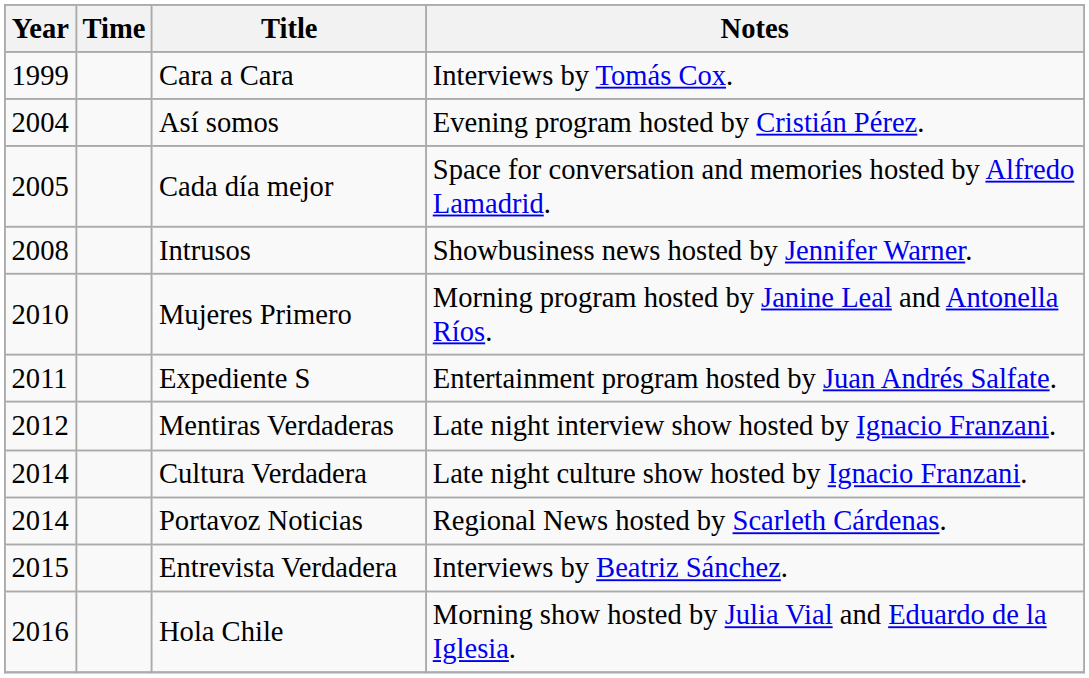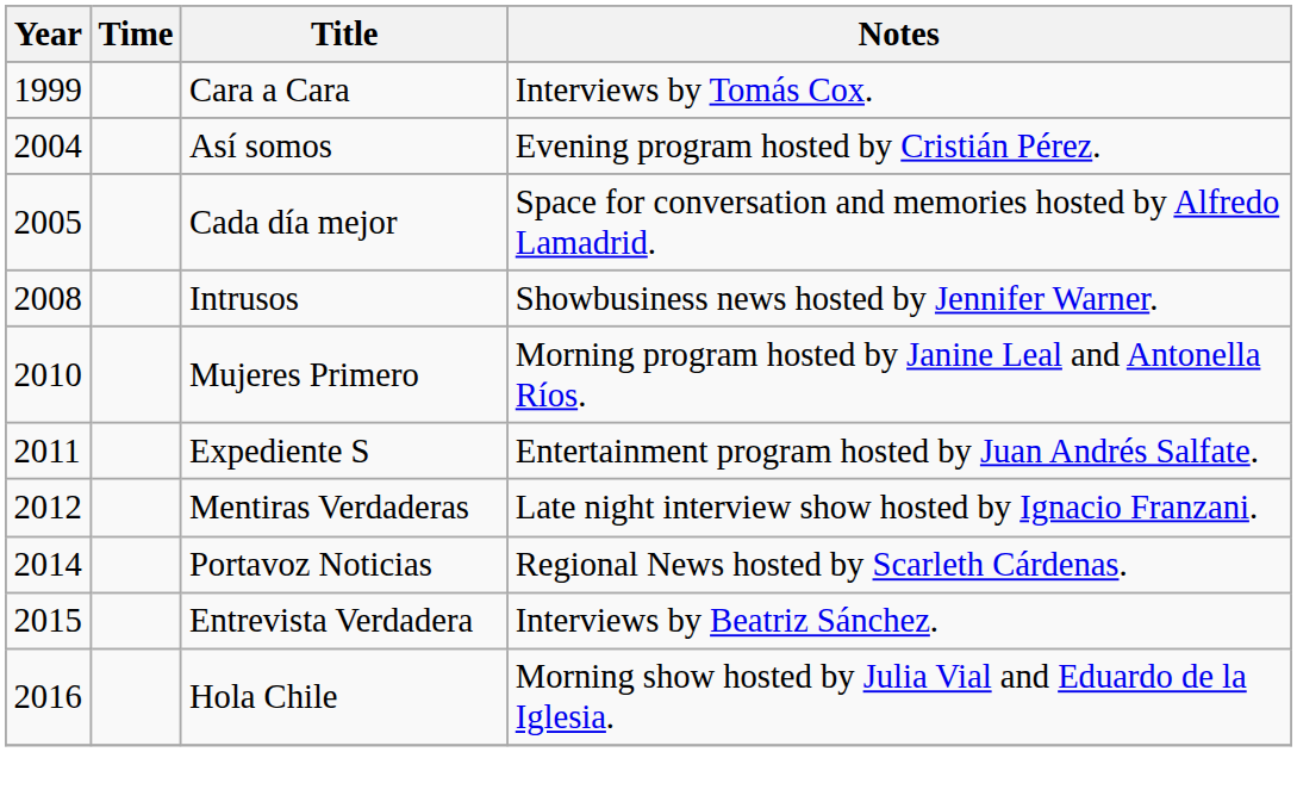 <table class="wikitable" style="font-size:95%;" text-align: width=65%;">
 <tr>
 <th width=2%>Year</th>
 <th width=3%>Time</th>
 <th width=25%>Title</th>
 <th width=60%>Notes</th>
 </tr>
 <tr>
 <td>1999</td>
 <td></td>
 <td>Cara a Cara</td>
 <td>Interviews by <a href='#'>Tomás Cox</a>.</td>
 </tr>
 <tr>
 <td>2004</td>
 <td></td>
 <td>Así somos</td>
 <td>Evening program hosted by <a href='#'>Cristián Pérez</a>.</td>
 </tr>
 <tr>
 <td>2005</td>
 <td></td>
 <td>Cada día mejor</td>
 <td>Space for conversation and memories hosted by <a href='#'>Alfredo Lamadrid</a>.</td>
 </tr>
 <tr>
 <td>2008</td>
 <td></td>
 <td>Intrusos</td>
 <td>Showbusiness news hosted by <a href='#'>Jennifer Warner</a>.</td>
 </tr>
 <tr>
 <td>2010</td>
 <td></td>
 <td>Mujeres Primero</td>
 <td>Morning program hosted by <a href='#'>Janine Leal</a> and <a href='#'>Antonella Ríos</a>.</td>
 </tr>
 <tr>
 <td>2011</td>
 <td></td>
 <td>Expediente S</td>
 <td>Entertainment program hosted by <a href='#'>Juan Andrés Salfate</a>.</td>
 </tr>
 <tr>
 <td>2012</td>
 <td></td>
 <td>Mentiras Verdaderas</td>
 <td>Late night interview show hosted by <a href='#'>Ignacio Franzani</a>.</td>
 </tr>
 <tr>
 <td>2014</td>
 <td></td>
-<td>Cultura Verdadera</td>
-<td>Late night culture show hosted by <a href='#'>Ignacio Franzani</a>.</td>
-</tr>
-<tr>
-<td>2014</td>
-<td></td>
 <td>Portavoz Noticias</td>
 <td>Regional News hosted by <a href='#'>Scarleth Cárdenas</a>.</td>
 </tr>
 <tr>
 <td>2015</td>
 <td></td>
 <td>Entrevista Verdadera</td>
 <td>Interviews by <a href='#'>Beatriz Sánchez</a>.</td>
 </tr>
 <tr>
 <td>2016</td>
 <td></td>
 <td>Hola Chile</td>
 <td>Morning show hosted by <a href='#'>Julia Vial</a> and <a href='#'>Eduardo de la Iglesia</a>.</td>
 </tr>
 <tr>
 </tr>
 </table>
